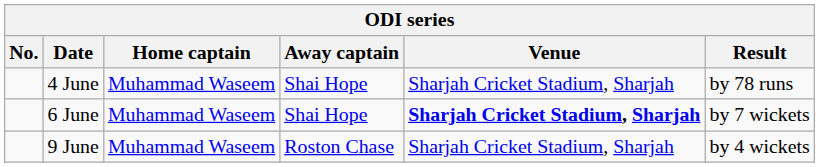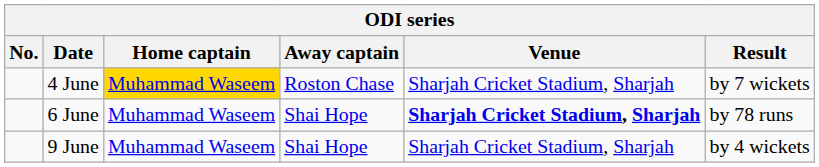 <table class="wikitable">
 <tr>
 <th colspan="9">ODI series</th>
 </tr>
 <tr>
 <th>No.</th>
 <th>Date</th>
 <th>Home captain</th>
 <th>Away captain</th>
 <th>Venue</th>
 <th>Result</th>
 </tr>
 <tr>
 <td></td>
 <td>4 June</td>
-<td><a href='#'>Muhammad Waseem</a></td>
-<td><a href='#'>Shai Hope</a></td>
+<td style="background: gold;"><a href='#'>Muhammad Waseem</a></td>
+<td><a href='#'>Roston Chase</a></td>
 <td><a href='#'>Sharjah Cricket Stadium</a>, <a href='#'>Sharjah</a></td>
-<td> by 78 runs</td>
+<td> by 7 wickets</td>
 </tr>
 <tr>
 <td></td>
 <td>6 June</td>
 <td><a href='#'>Muhammad Waseem</a></td>
 <td><a href='#'>Shai Hope</a></td>
 <td><strong><a href='#'>Sharjah Cricket Stadium</a>, <a href='#'>Sharjah</a></strong></td>
-<td> by 7 wickets</td>
+<td> by 78 runs</td>
 </tr>
 <tr>
 <td></td>
 <td>9 June</td>
 <td><a href='#'>Muhammad Waseem</a></td>
-<td><a href='#'>Roston Chase</a></td>
+<td><a href='#'>Shai Hope</a></td>
 <td><a href='#'>Sharjah Cricket Stadium</a>, <a href='#'>Sharjah</a></td>
 <td> by 4 wickets</td>
 </tr>
 </table>
